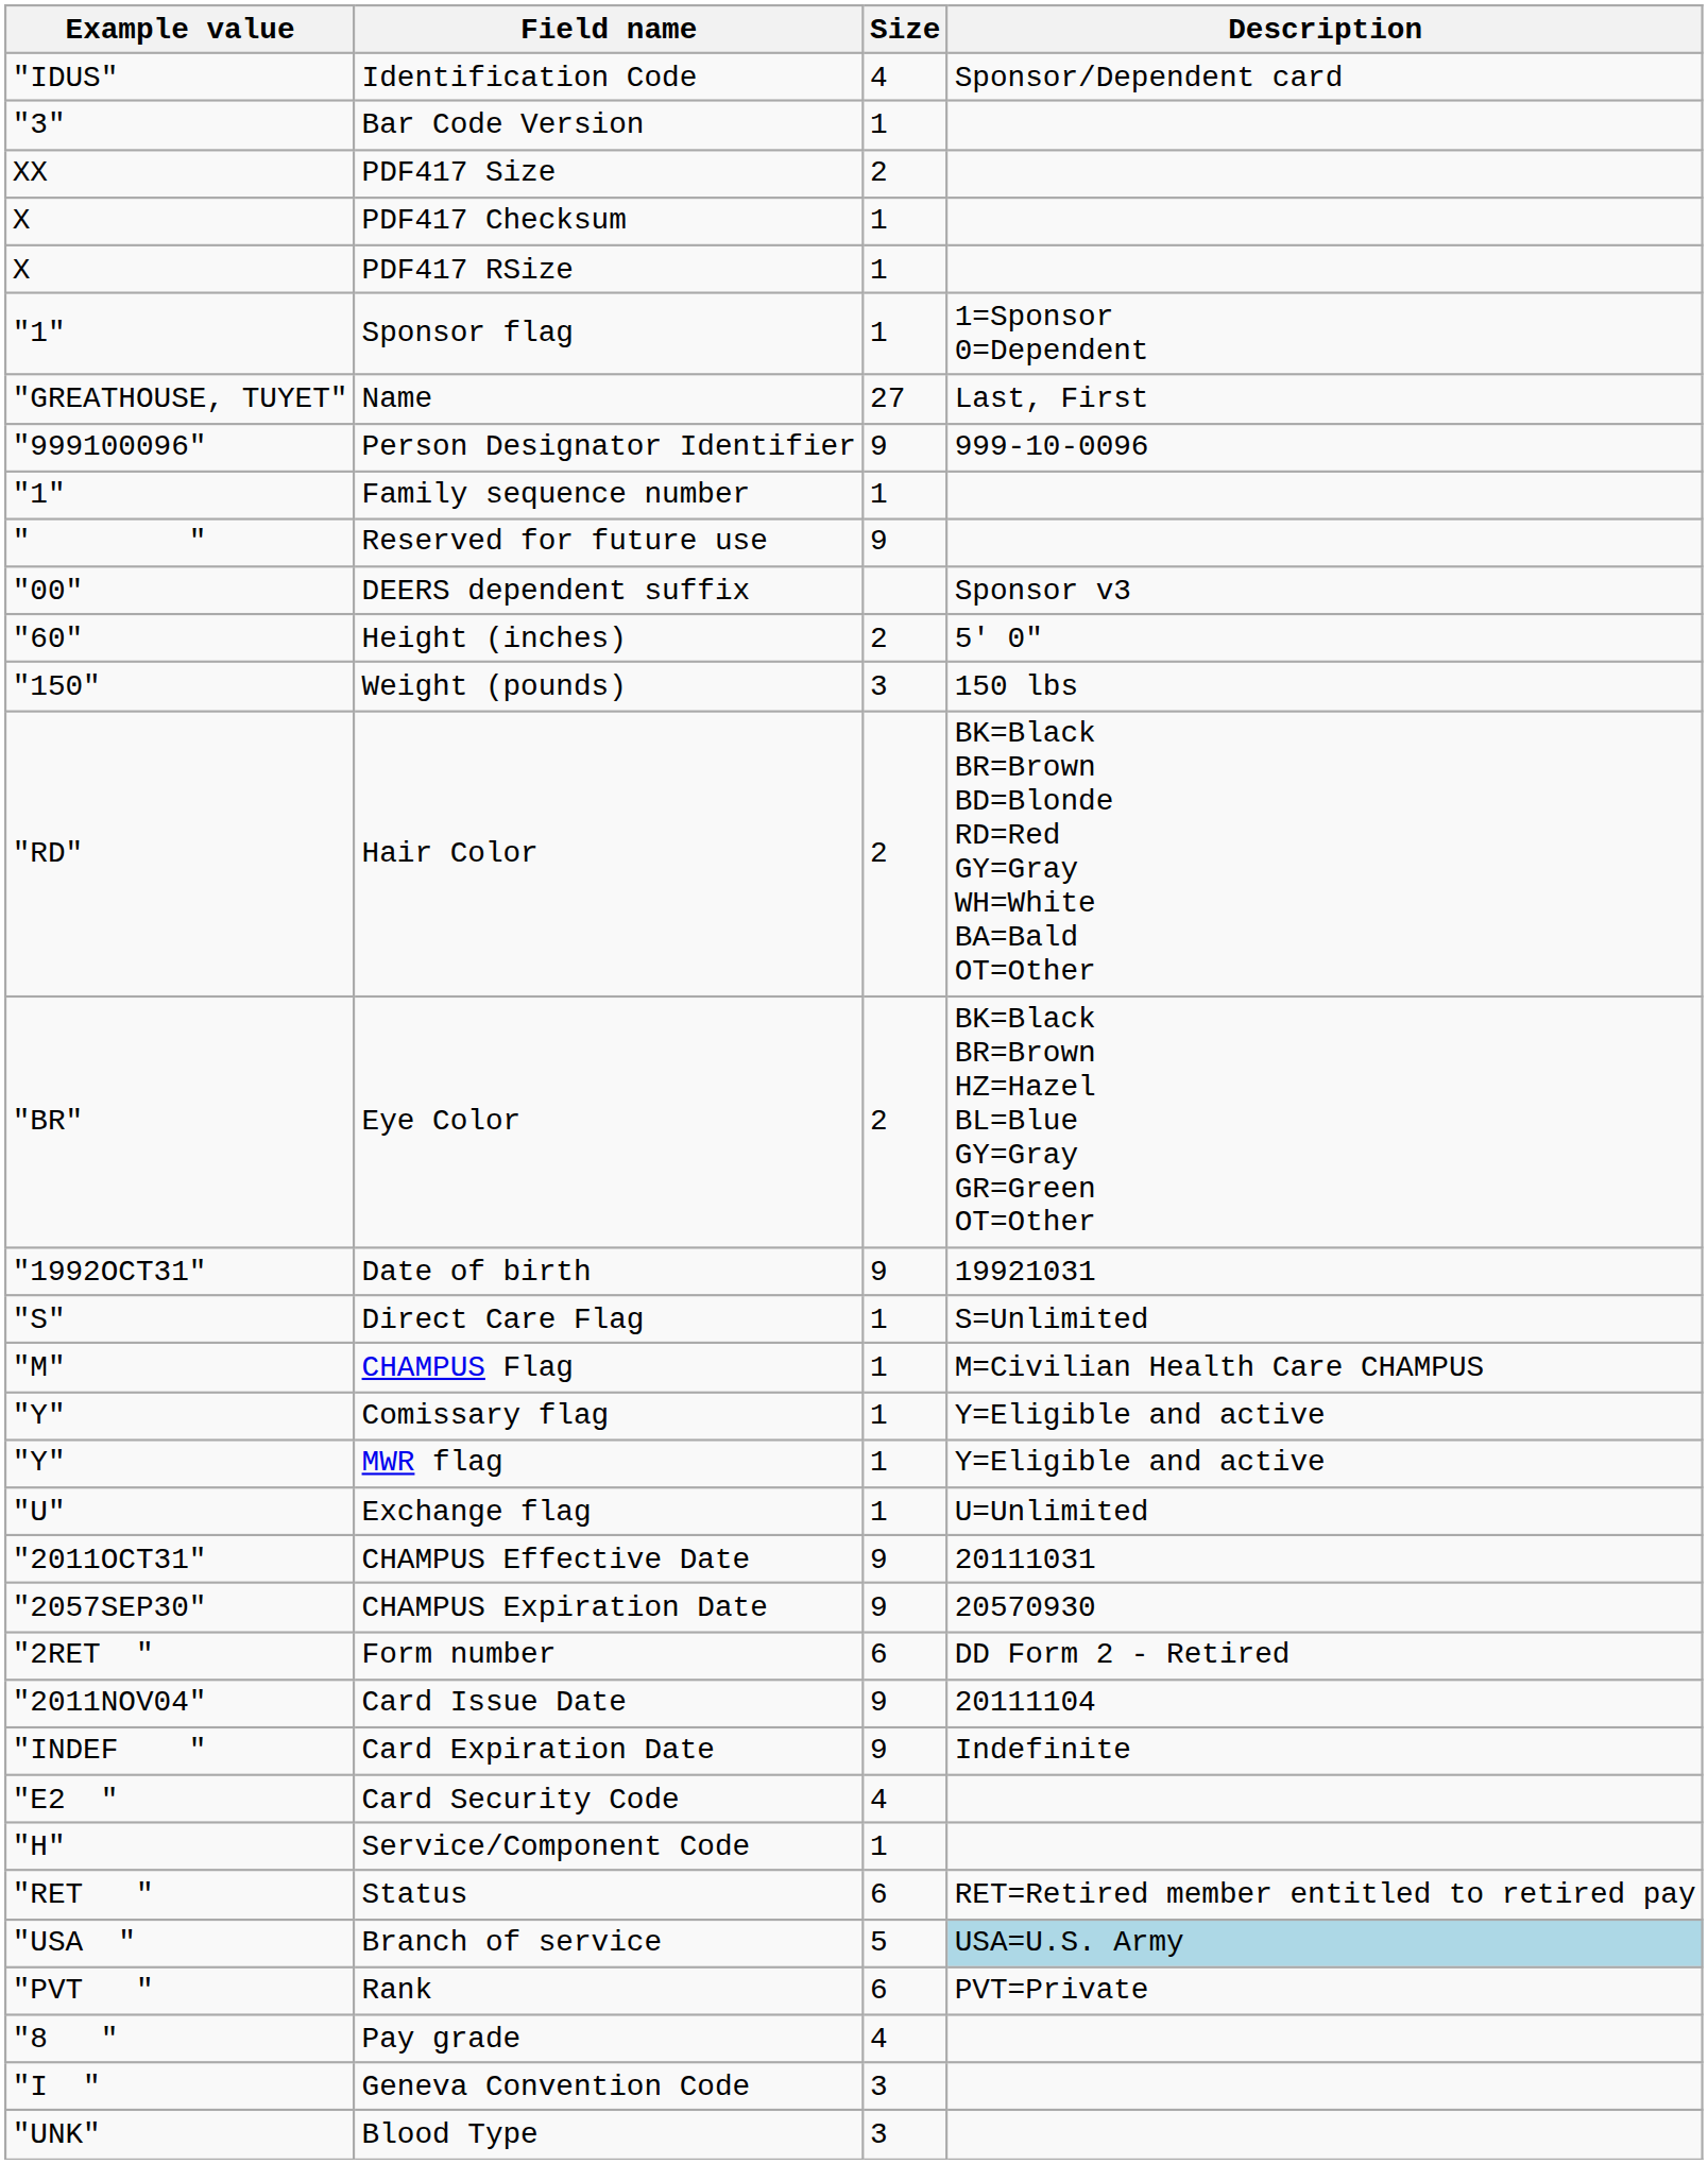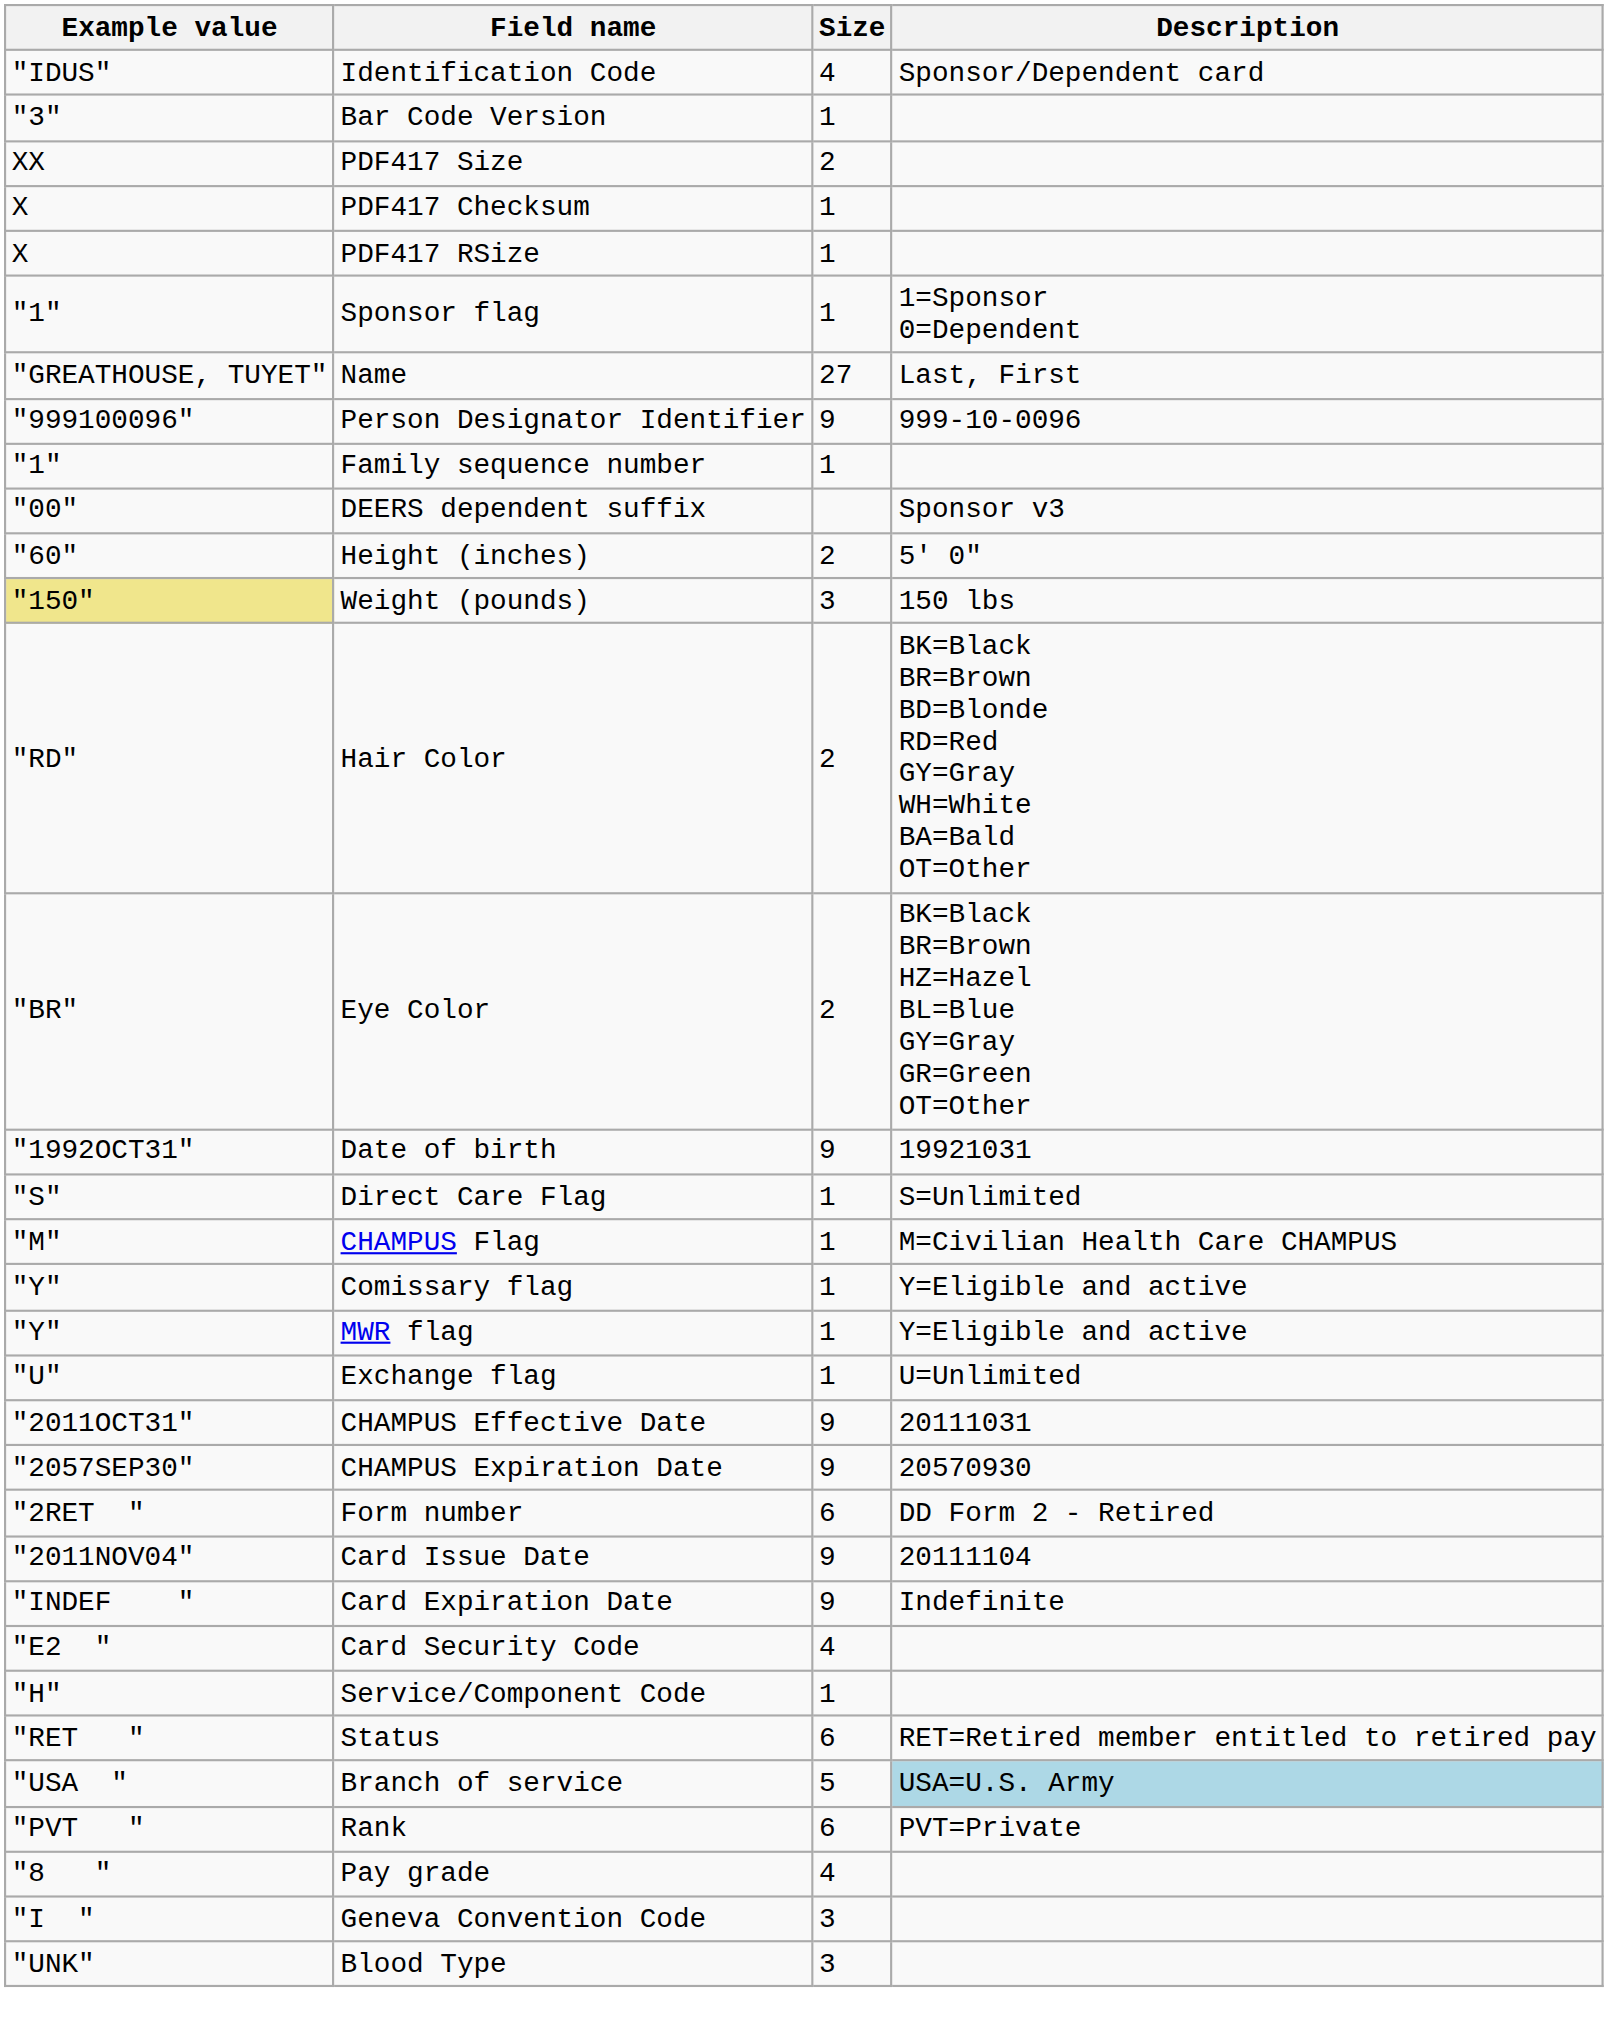 <table class="wikitable">
 <tr>
 <th>Example value</th>
 <th>Field name</th>
 <th>Size</th>
 <th>Description</th>
 </tr>
 <tr>
 <td><code>"IDUS"</code></td>
 <td>Identification Code</td>
 <td>4</td>
 <td>Sponsor/Dependent card</td>
 </tr>
 <tr>
 <td><code>"3"</code></td>
 <td>Bar Code Version</td>
 <td>1</td>
 <td></td>
 </tr>
 <tr>
 <td>XX</td>
 <td>PDF417 Size</td>
 <td>2</td>
 <td></td>
 </tr>
 <tr>
 <td>X</td>
 <td>PDF417 Checksum</td>
 <td>1</td>
 <td></td>
 </tr>
 <tr>
 <td>X</td>
 <td>PDF417 RSize</td>
 <td>1</td>
 <td></td>
 </tr>
 <tr>
 <td><code>"1"</code></td>
 <td>Sponsor flag</td>
 <td>1</td>
 <td>1=Sponsor<br>0=Dependent</td>
 </tr>
 <tr>
 <td><code>"GREATHOUSE, TUYET"</code></td>
 <td>Name</td>
 <td>27</td>
 <td>Last, First</td>
 </tr>
 <tr>
 <td><code>"999100096"</code></td>
 <td>Person Designator Identifier</td>
 <td>9</td>
 <td>999-10-0096</td>
 </tr>
 <tr>
 <td><code>"1"</code></td>
 <td>Family sequence number</td>
 <td>1</td>
 <td></td>
 </tr>
 <tr>
-<td><code>"         "</code></td>
-<td>Reserved for future use</td>
-<td>9</td>
-<td></td>
-</tr>
-<tr>
 <td><code>"00"</code></td>
 <td>DEERS dependent suffix</td>
 <td></td>
 <td>Sponsor v3</td>
 </tr>
 <tr>
 <td><code>"60"</code></td>
 <td>Height (inches)</td>
 <td>2</td>
 <td>5' 0"</td>
 </tr>
 <tr>
-<td><code>"150"</code></td>
+<td style="background: khaki;"><code>"150"</code></td>
 <td>Weight (pounds)</td>
 <td>3</td>
 <td>150 lbs</td>
 </tr>
 <tr>
 <td><code>"RD"</code></td>
 <td>Hair Color</td>
 <td>2</td>
 <td>BK=Black<br>BR=Brown<br>BD=Blonde<br>RD=Red<br>GY=Gray<br>WH=White<br>BA=Bald<br>OT=Other</td>
 </tr>
 <tr>
 <td><code>"BR"</code></td>
 <td>Eye Color</td>
 <td>2</td>
 <td>BK=Black<br>BR=Brown<br>HZ=Hazel<br>BL=Blue<br>GY=Gray<br>GR=Green<br>OT=Other</td>
 </tr>
 <tr>
 <td><code>"1992OCT31"</code></td>
 <td>Date of birth</td>
 <td>9</td>
 <td>19921031</td>
 </tr>
 <tr>
 <td><code>"S"</code></td>
 <td>Direct Care Flag</td>
 <td>1</td>
 <td>S=Unlimited</td>
 </tr>
 <tr>
 <td><code>"M"</code></td>
 <td><a href='#'>CHAMPUS</a> Flag</td>
 <td>1</td>
 <td>M=Civilian Health Care CHAMPUS</td>
 </tr>
 <tr>
 <td><code>"Y"</code></td>
 <td>Comissary flag</td>
 <td>1</td>
 <td>Y=Eligible and active</td>
 </tr>
 <tr>
 <td><code>"Y"</code></td>
 <td><a href='#'>MWR</a> flag</td>
 <td>1</td>
 <td>Y=Eligible and active</td>
 </tr>
 <tr>
 <td><code>"U"</code></td>
 <td>Exchange flag</td>
 <td>1</td>
 <td>U=Unlimited</td>
 </tr>
 <tr>
 <td><code>"2011OCT31"</code></td>
 <td>CHAMPUS Effective Date</td>
 <td>9</td>
 <td>20111031</td>
 </tr>
 <tr>
 <td><code>"2057SEP30"</code></td>
 <td>CHAMPUS Expiration Date</td>
 <td>9</td>
 <td>20570930</td>
 </tr>
 <tr>
 <td><code>"2RET  "</code></td>
 <td>Form number</td>
 <td>6</td>
 <td>DD Form 2 - Retired</td>
 </tr>
 <tr>
 <td><code>"2011NOV04"</code></td>
 <td>Card Issue Date</td>
 <td>9</td>
 <td>20111104</td>
 </tr>
 <tr>
 <td><code>"INDEF    "</code></td>
 <td>Card Expiration Date</td>
 <td>9</td>
 <td>Indefinite</td>
 </tr>
 <tr>
 <td><code>"E2  "</code></td>
 <td>Card Security Code</td>
 <td>4</td>
 <td></td>
 </tr>
 <tr>
 <td><code>"H"</code></td>
 <td>Service/Component Code</td>
 <td>1</td>
 <td></td>
 </tr>
 <tr>
 <td><code>"RET   "</code></td>
 <td>Status</td>
 <td>6</td>
 <td>RET=Retired member entitled to retired pay</td>
 </tr>
 <tr>
 <td><code>"USA  "</code></td>
 <td>Branch of service</td>
 <td>5</td>
 <td style="background: lightblue;">USA=U.S. Army</td>
 </tr>
 <tr>
 <td><code>"PVT   "</code></td>
 <td>Rank</td>
 <td>6</td>
 <td>PVT=Private</td>
 </tr>
 <tr>
 <td><code>"8   "</code></td>
 <td>Pay grade</td>
 <td>4</td>
 <td></td>
 </tr>
 <tr>
 <td><code>"I  "</code></td>
 <td>Geneva Convention Code</td>
 <td>3</td>
 <td></td>
 </tr>
 <tr>
 <td><code>"UNK"</code></td>
 <td>Blood Type</td>
 <td>3</td>
 <td></td>
 </tr>
 </table>
